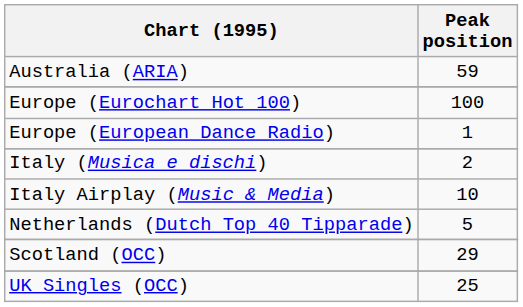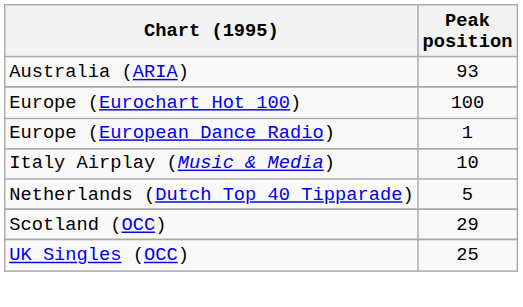 <table class="wikitable sortable">
 <tr>
 <th>Chart (1995)</th>
 <th>Peak<br>position</th>
 </tr>
 <tr>
 <td>Australia (<a href='#'>ARIA</a>)</td>
-<td align="center">59</td>
+<td align="center">93</td>
 </tr>
 <tr>
 </tr>
 <tr>
 <td>Europe (<a href='#'>Eurochart Hot 100</a>)</td>
 <td align="center">100</td>
 </tr>
 <tr>
 <td>Europe (<a href='#'>European Dance Radio</a>)</td>
 <td align="center">1</td>
 </tr>
 <tr>
 </tr>
 <tr>
-</tr>
-<tr>
-<td>Italy (<em><a href='#'>Musica e dischi</a></em>)</td>
-<td align="center">2</td>
 </tr>
 <tr>
 <td>Italy Airplay (<em><a href='#'>Music & Media</a></em>)</td>
 <td align="center">10</td>
 </tr>
 <tr>
 <td>Netherlands (<a href='#'>Dutch Top 40 Tipparade</a>)</td>
 <td align="center">5</td>
 </tr>
 <tr>
 </tr>
 <tr>
 <td>Scotland (<a href='#'>OCC</a>)</td>
 <td align="center">29</td>
 </tr>
 <tr>
 </tr>
 <tr>
 <td><a href='#'>UK Singles</a> (<a href='#'>OCC</a>)</td>
 <td align="center">25</td>
 </tr>
 </table>
